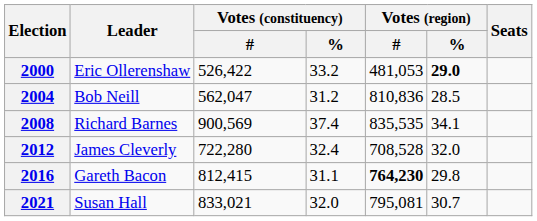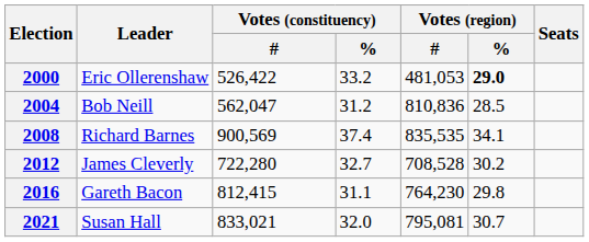 <table class="wikitable">
 <tr>
 <th rowspan=2>Election</th>
 <th rowspan=2>Leader</th>
 <th colspan=2>Votes <small>(constituency)</small></th>
 <th colspan=2>Votes <small>(region)</small></th>
 <th rowspan=2>Seats</th>
 </tr>
 <tr>
 <th style="width:100px">#</th>
 <th style="width:50px">%</th>
 <th style="width:50px">#</th>
 <th style="width:50px">%</th>
 </tr>
 <tr>
 <th><a href='#'>2000</a></th>
 <td><a href='#'>Eric Ollerenshaw</a></td>
 <td>526,422</td>
 <td>33.2</td>
 <td>481,053</td>
 <td><strong>29.0</strong></td>
 <td></td>
 </tr>
 <tr>
 <th><a href='#'>2004</a></th>
 <td><a href='#'>Bob Neill</a></td>
 <td>562,047</td>
 <td>31.2</td>
 <td>810,836</td>
 <td>28.5</td>
 <td></td>
 </tr>
 <tr>
 <th><a href='#'>2008</a></th>
 <td><a href='#'>Richard Barnes</a></td>
 <td>900,569</td>
 <td>37.4</td>
 <td>835,535</td>
 <td>34.1</td>
 <td></td>
 </tr>
 <tr>
 <th><a href='#'>2012</a></th>
 <td><a href='#'>James Cleverly</a></td>
 <td>722,280</td>
-<td>32.4</td>
+<td>32.7</td>
 <td>708,528</td>
-<td>32.0</td>
+<td>30.2</td>
 <td></td>
 </tr>
 <tr>
 <th><a href='#'>2016</a></th>
 <td><a href='#'>Gareth Bacon</a></td>
 <td>812,415</td>
 <td>31.1</td>
-<td><strong>764,230</strong></td>
+<td>764,230</td>
 <td>29.8</td>
 <td></td>
 </tr>
 <tr>
 <th><a href='#'>2021</a></th>
 <td><a href='#'>Susan Hall</a></td>
 <td>833,021</td>
 <td>32.0</td>
 <td>795,081</td>
 <td>30.7</td>
 <td></td>
 </tr>
 </table>
